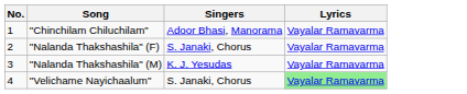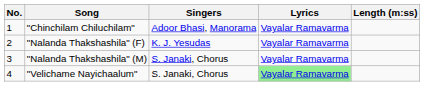 <table class="wikitable" style="font-size:95%;">
 <tr>
 <th>No.</th>
 <th>Song</th>
 <th>Singers</th>
 <th>Lyrics</th>
+<th>Length (m:ss)</th>
 </tr>
 <tr>
 <td>1</td>
 <td>"Chinchilam Chiluchilam"</td>
 <td><a href='#'>Adoor Bhasi</a>, <a href='#'>Manorama</a></td>
 <td><a href='#'>Vayalar Ramavarma</a></td>
+<td></td>
 </tr>
 <tr>
 <td>2</td>
 <td>"Nalanda Thakshashila" (F)</td>
-<td><a href='#'>S. Janaki</a>, Chorus</td>
+<td><a href='#'>K. J. Yesudas</a></td>
 <td><a href='#'>Vayalar Ramavarma</a></td>
+<td></td>
 </tr>
 <tr>
 <td>3</td>
 <td>"Nalanda Thakshashila" (M)</td>
-<td><a href='#'>K. J. Yesudas</a></td>
+<td><a href='#'>S. Janaki</a>, Chorus</td>
 <td><a href='#'>Vayalar Ramavarma</a></td>
+<td></td>
 </tr>
 <tr>
 <td>4</td>
 <td>"Velichame Nayichaalum"</td>
 <td>S. Janaki, Chorus</td>
 <td style="background: lightgreen;"><a href='#'>Vayalar Ramavarma</a></td>
+<td></td>
 </tr>
 </table>
